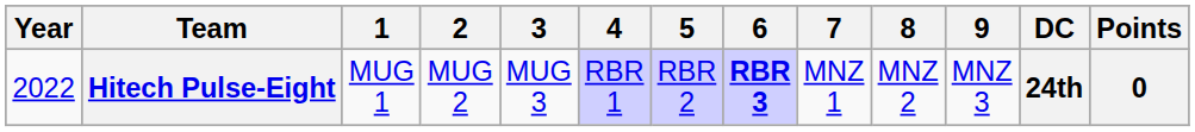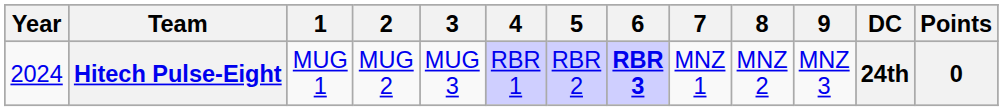 <table class="wikitable" style="text-align:center; font-size:85%">
 <tr>
 <th>Year</th>
 <th>Team</th>
 <th>1</th>
 <th>2</th>
 <th>3</th>
 <th>4</th>
 <th>5</th>
 <th>6</th>
 <th>7</th>
 <th>8</th>
 <th>9</th>
 <th>DC</th>
 <th>Points</th>
 </tr>
 <tr>
-<td><a href='#'>2022</a></td>
+<td><a href='#'>2024</a></td>
 <th nowrap><a href='#'>Hitech Pulse-Eight</a></th>
 <td><a href='#'>MUG<br>1</a></td>
 <td><a href='#'>MUG<br>2</a></td>
 <td><a href='#'>MUG<br>3</a></td>
 <td style="background:#CFCFFF;"><a href='#'>RBR<br>1</a><br></td>
 <td style="background:#CFCFFF;"><a href='#'>RBR<br>2</a><br></td>
 <td style="background:#CFCFFF;"><strong><a href='#'>RBR<br>3</a><br></strong></td>
 <td><a href='#'>MNZ<br>1</a></td>
 <td><a href='#'>MNZ<br>2</a></td>
 <td><a href='#'>MNZ<br>3</a></td>
 <th>24th</th>
 <th>0</th>
 </tr>
 </table>
